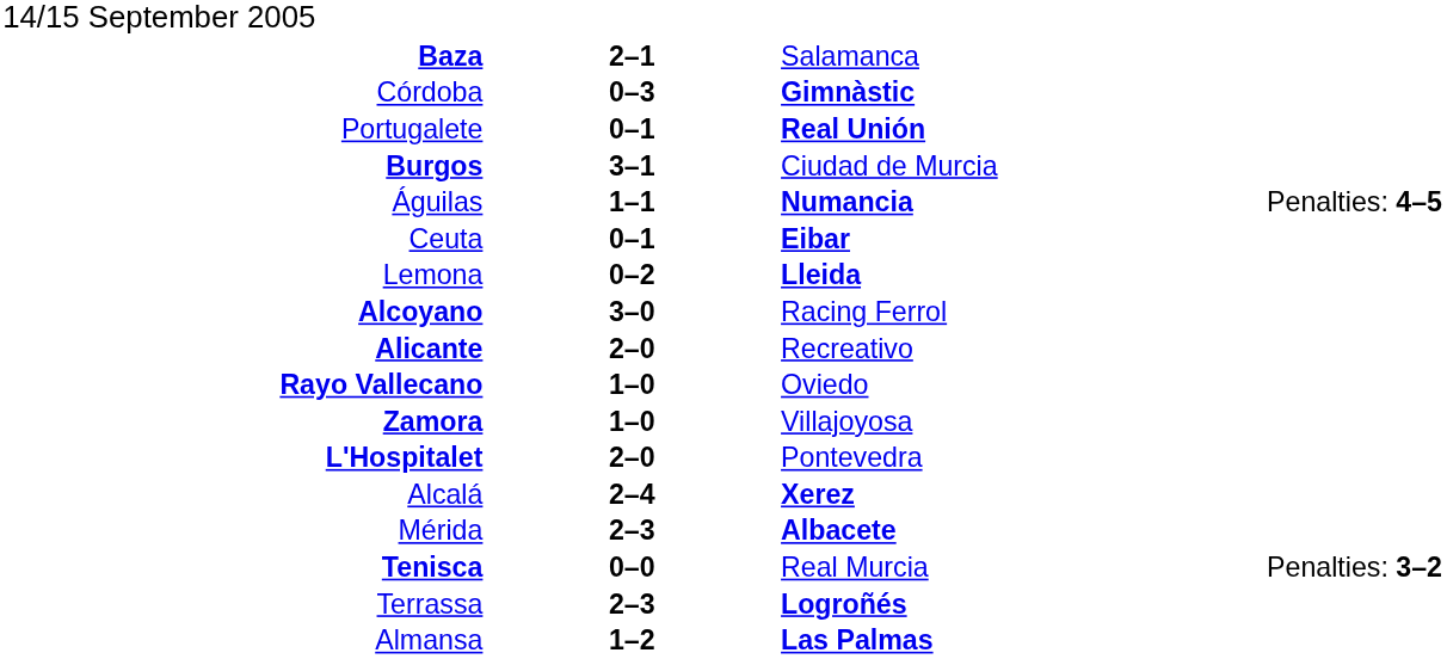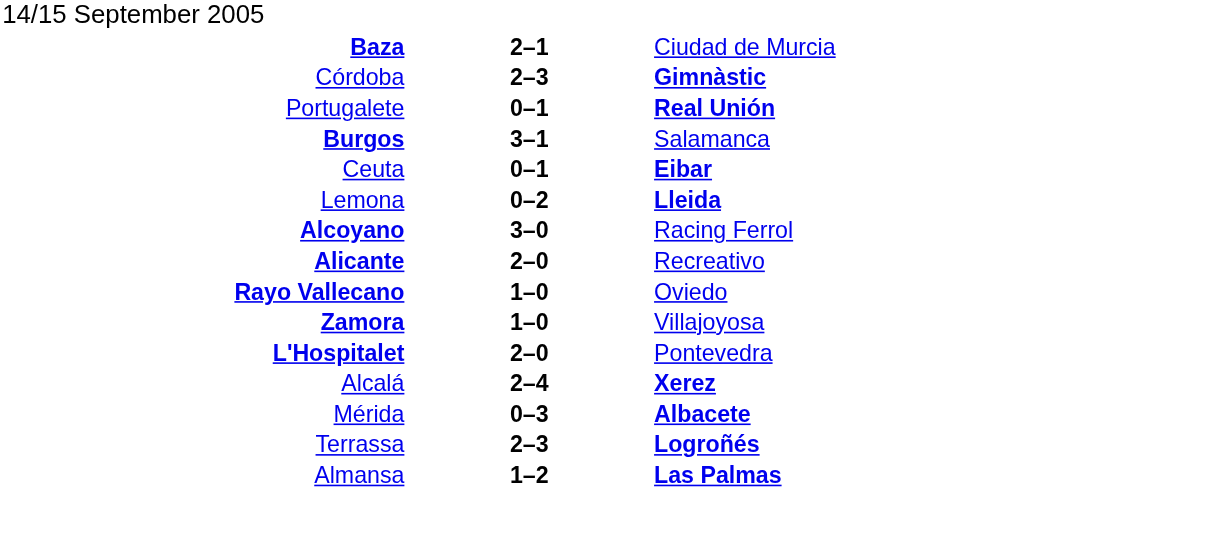 <table width=100% cellspacing=1>
 <tr>
 <th width=20%></th>
 <th width=12%></th>
 <th width=20%></th>
 <th></th>
 </tr>
 <tr>
 <td>14/15 September 2005</td>
 </tr>
 <tr style=font-size:90%>
 <td align=right><strong><a href='#'>Baza</a></strong></td>
 <td align=center><strong>2–1</strong></td>
-<td><a href='#'>Salamanca</a></td>
+<td><a href='#'>Ciudad de Murcia</a></td>
 </tr>
 <tr style=font-size:90%>
 <td align=right><a href='#'>Córdoba</a></td>
-<td align=center><strong>0–3</strong></td>
+<td align=center><strong>2–3</strong></td>
 <td><strong><a href='#'>Gimnàstic</a></strong></td>
 </tr>
 <tr style=font-size:90%>
 <td align=right><a href='#'>Portugalete</a></td>
 <td align=center><strong>0–1</strong></td>
 <td><strong><a href='#'>Real Unión</a></strong></td>
 </tr>
 <tr style=font-size:90%>
 <td align=right><strong><a href='#'>Burgos</a></strong></td>
 <td align=center><strong>3–1</strong></td>
-<td><a href='#'>Ciudad de Murcia</a></td>
-</tr>
-<tr style=font-size:90%>
-<td align=right><a href='#'>Águilas</a></td>
-<td align=center><strong>1–1</strong></td>
-<td><strong><a href='#'>Numancia</a></strong></td>
-<td>Penalties: <strong>4–5</strong></td>
+<td><a href='#'>Salamanca</a></td>
 </tr>
 <tr style=font-size:90%>
 <td align=right><a href='#'>Ceuta</a></td>
 <td align=center><strong>0–1</strong></td>
 <td><strong><a href='#'>Eibar</a></strong></td>
 </tr>
 <tr style=font-size:90%>
 <td align=right><a href='#'>Lemona</a></td>
 <td align=center><strong>0–2</strong></td>
 <td><strong><a href='#'>Lleida</a></strong></td>
 </tr>
 <tr style=font-size:90%>
 <td align=right><strong><a href='#'>Alcoyano</a></strong></td>
 <td align=center><strong>3–0</strong></td>
 <td><a href='#'>Racing Ferrol</a></td>
 </tr>
 <tr style=font-size:90%>
 <td align=right><strong><a href='#'>Alicante</a></strong></td>
 <td align=center><strong>2–0</strong></td>
 <td><a href='#'>Recreativo</a></td>
 </tr>
 <tr style=font-size:90%>
 <td align=right><strong><a href='#'>Rayo Vallecano</a></strong></td>
 <td align=center><strong>1–0</strong></td>
 <td><a href='#'>Oviedo</a></td>
 </tr>
 <tr style=font-size:90%>
 <td align=right><strong><a href='#'>Zamora</a></strong></td>
 <td align=center><strong>1–0</strong></td>
 <td><a href='#'>Villajoyosa</a></td>
 </tr>
 <tr style=font-size:90%>
 <td align=right><strong><a href='#'>L'Hospitalet</a></strong></td>
 <td align=center><strong>2–0</strong></td>
 <td><a href='#'>Pontevedra</a></td>
 </tr>
 <tr style=font-size:90%>
 <td align=right><a href='#'>Alcalá</a></td>
 <td align=center><strong>2–4</strong></td>
 <td><strong><a href='#'>Xerez</a></strong></td>
 </tr>
 <tr style=font-size:90%>
 <td align=right><a href='#'>Mérida</a></td>
-<td align=center><strong>2–3</strong></td>
+<td align=center><strong>0–3</strong></td>
 <td><strong><a href='#'>Albacete</a></strong></td>
-</tr>
-<tr style=font-size:90%>
-<td align=right><strong><a href='#'>Tenisca</a></strong></td>
-<td align=center><strong>0–0</strong></td>
-<td><a href='#'>Real Murcia</a></td>
-<td>Penalties: <strong>3–2</strong></td>
 </tr>
 <tr style=font-size:90%>
 <td align=right><a href='#'>Terrassa</a></td>
 <td align=center><strong>2–3</strong></td>
 <td><strong><a href='#'>Logroñés</a></strong></td>
 </tr>
 <tr style=font-size:90%>
 <td align=right><a href='#'>Almansa</a></td>
 <td align=center><strong>1–2</strong></td>
 <td><strong><a href='#'>Las Palmas</a></strong></td>
 </tr>
 </table>
